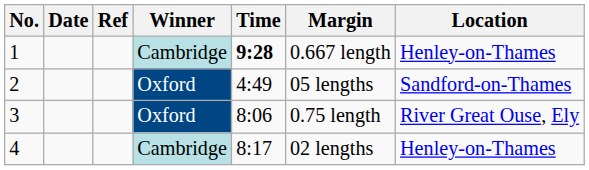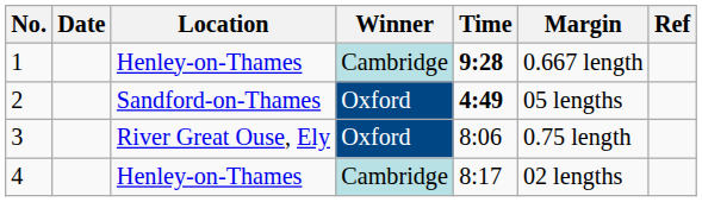 <table class="wikitable sortable">
 <tr>
 <th scope="col">No.</th>
 <th scope="col">Date</th>
-<th scope="col" class="unsortable">Ref</th>
+<th scope="col">Location</th>
 <th scope="col">Winner</th>
 <th scope="col">Time</th>
 <th scope="col">Margin</th>
-<th scope="col">Location</th>
+<th scope="col" class="unsortable">Ref</th>
 </tr>
 <tr>
 <td>1</td>
 <td></td>
-<td></td>
+<td><a href='#'>Henley-on-Thames</a></td>
 <td style="background:#B7E1E4; color:#000;">Cambridge</td>
 <td><strong>9:28</strong></td>
 <td><span>0.667</span> length</td>
-<td><a href='#'>Henley-on-Thames</a></td>
+<td></td>
 </tr>
 <tr>
 <td>2</td>
 <td></td>
+<td><a href='#'>Sandford-on-Thames</a></td>
+<td style="background:#004685; color:#FFFFFF">Oxford</td>
+<td><strong>4:49</strong></td>
+<td><span>0</span>5 lengths</td>
 <td></td>
-<td style="background:#004685; color:#FFFFFF">Oxford</td>
-<td>4:49</td>
-<td><span>0</span>5 lengths</td>
-<td><a href='#'>Sandford-on-Thames</a></td>
 </tr>
 <tr>
 <td>3</td>
 <td></td>
-<td></td>
+<td><a href='#'>River Great Ouse</a>, <a href='#'>Ely</a></td>
 <td style="background:#004685; color:#FFFFFF">Oxford</td>
 <td>8:06</td>
 <td><span>0.75</span> length</td>
-<td><a href='#'>River Great Ouse</a>, <a href='#'>Ely</a></td>
+<td></td>
 </tr>
 <tr>
 <td>4</td>
 <td></td>
-<td></td>
+<td><a href='#'>Henley-on-Thames</a></td>
 <td style="background:#B7E1E4; color:#000;">Cambridge</td>
 <td>8:17</td>
 <td><span>0</span>2 lengths</td>
-<td><a href='#'>Henley-on-Thames</a></td>
+<td></td>
 </tr>
 </table>
